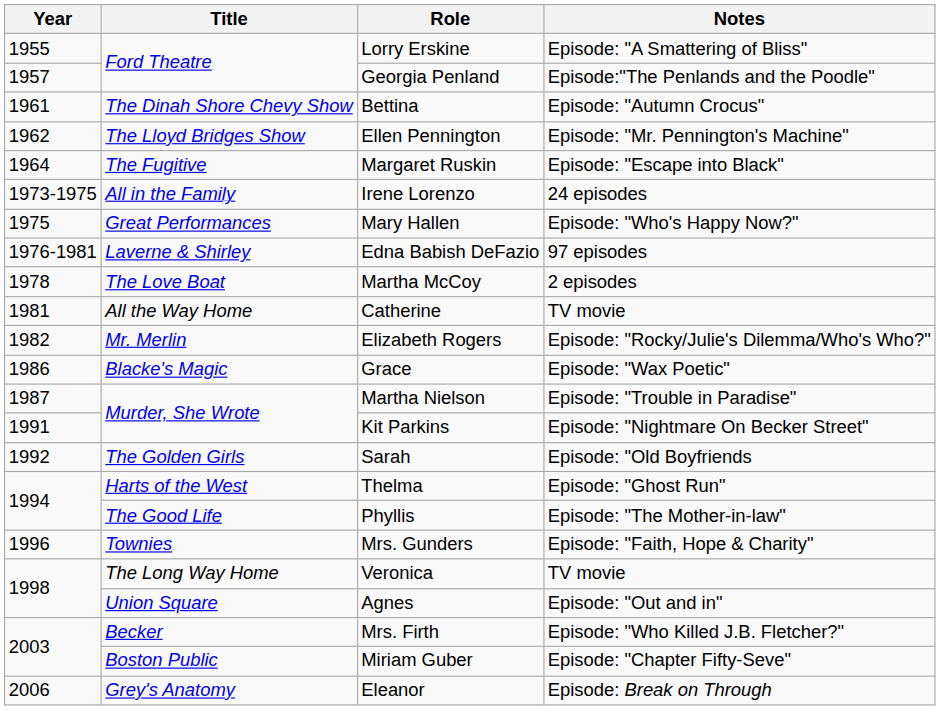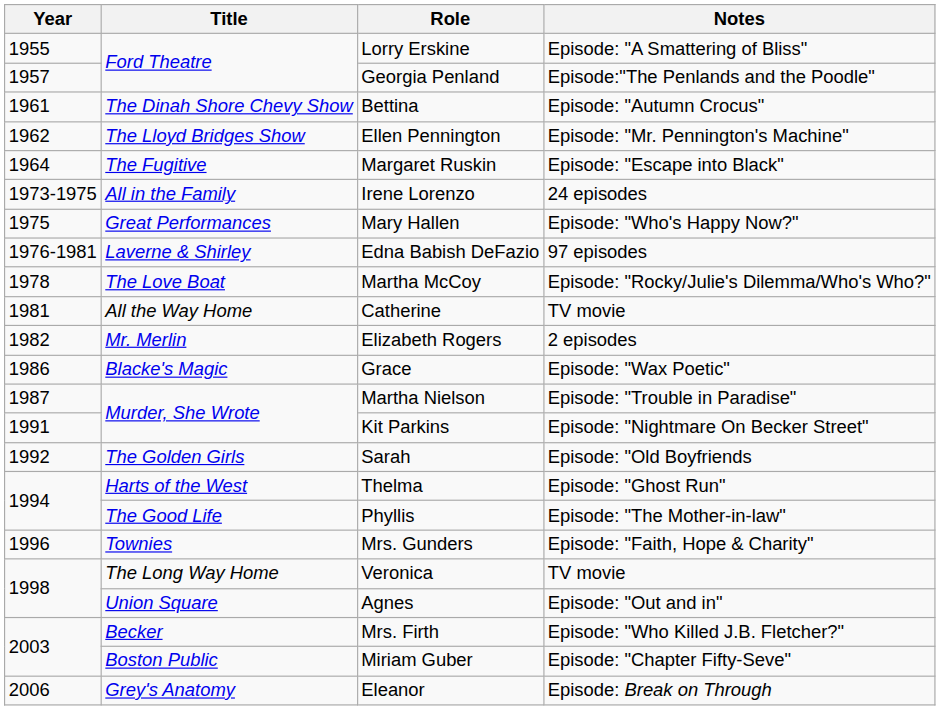 <table class="wikitable sortable sticky-header">
 <tr>
 <th>Year</th>
 <th>Title</th>
 <th>Role</th>
 <th>Notes</th>
 </tr>
 <tr>
 <td>1955</td>
 <td rowspan=2><em><a href='#'>Ford Theatre</a></em></td>
 <td>Lorry Erskine</td>
 <td>Episode: "A Smattering of Bliss"</td>
 </tr>
 <tr>
 <td>1957</td>
 <td>Georgia Penland</td>
 <td>Episode:"The Penlands and the Poodle"</td>
 </tr>
 <tr>
 <td>1961</td>
 <td><em><a href='#'>The Dinah Shore Chevy Show</a></em></td>
 <td>Bettina</td>
 <td>Episode: "Autumn Crocus"</td>
 </tr>
 <tr>
 <td>1962</td>
 <td><em><a href='#'>The Lloyd Bridges Show</a></em></td>
 <td>Ellen Pennington</td>
 <td>Episode: "Mr. Pennington's Machine"</td>
 </tr>
 <tr>
 <td>1964</td>
 <td><em><a href='#'>The Fugitive</a></em></td>
 <td>Margaret Ruskin</td>
 <td>Episode: "Escape into Black"</td>
 </tr>
 <tr>
 <td>1973-1975</td>
 <td><em><a href='#'>All in the Family</a></em></td>
 <td>Irene Lorenzo</td>
 <td>24 episodes</td>
 </tr>
 <tr>
 <td>1975</td>
 <td><em><a href='#'>Great Performances</a></em></td>
 <td>Mary Hallen</td>
 <td>Episode: "Who's Happy Now?"</td>
 </tr>
 <tr>
 <td>1976-1981</td>
 <td><em><a href='#'>Laverne & Shirley</a></em></td>
 <td>Edna Babish DeFazio</td>
 <td>97 episodes</td>
 </tr>
 <tr>
 <td>1978</td>
 <td><em><a href='#'>The Love Boat</a></em></td>
 <td>Martha McCoy</td>
-<td>2 episodes</td>
+<td>Episode: "Rocky/Julie's Dilemma/Who's Who?"</td>
 </tr>
 <tr>
 <td>1981</td>
 <td><em>All the Way Home</em></td>
 <td>Catherine</td>
 <td>TV movie</td>
 </tr>
 <tr>
 <td>1982</td>
 <td><em><a href='#'>Mr. Merlin</a></em></td>
 <td>Elizabeth Rogers</td>
-<td>Episode: "Rocky/Julie's Dilemma/Who's Who?"</td>
+<td>2 episodes</td>
 </tr>
 <tr>
 <td>1986</td>
 <td><em><a href='#'>Blacke's Magic</a></em></td>
 <td>Grace</td>
 <td>Episode: "Wax Poetic"</td>
 </tr>
 <tr>
 <td>1987</td>
 <td rowspan=2><em><a href='#'>Murder, She Wrote</a></em></td>
 <td>Martha Nielson</td>
 <td>Episode: "Trouble in Paradise"</td>
 </tr>
 <tr>
 <td>1991</td>
 <td>Kit Parkins</td>
 <td>Episode: "Nightmare On Becker Street"</td>
 </tr>
 <tr>
 <td>1992</td>
 <td><em><a href='#'>The Golden Girls</a></em></td>
 <td>Sarah</td>
 <td>Episode: "Old Boyfriends</td>
 </tr>
 <tr>
 <td rowspan=2>1994</td>
 <td><em><a href='#'>Harts of the West</a></em></td>
 <td>Thelma</td>
 <td>Episode: "Ghost Run"</td>
 </tr>
 <tr>
 <td><em><a href='#'>The Good Life</a></em></td>
 <td>Phyllis</td>
 <td>Episode: "The Mother-in-law"</td>
 </tr>
 <tr>
 <td>1996</td>
 <td><em><a href='#'>Townies</a></em></td>
 <td>Mrs. Gunders</td>
 <td>Episode: "Faith, Hope & Charity"</td>
 </tr>
 <tr>
 <td rowspan=2>1998</td>
 <td><em>The Long Way Home</em></td>
 <td>Veronica</td>
 <td>TV movie</td>
 </tr>
 <tr>
 <td><em><a href='#'>Union Square</a></em></td>
 <td>Agnes</td>
 <td>Episode: "Out and in"</td>
 </tr>
 <tr>
 <td rowspan=2>2003</td>
 <td><em><a href='#'>Becker</a></em></td>
 <td>Mrs. Firth</td>
 <td>Episode: "Who Killed J.B. Fletcher?"</td>
 </tr>
 <tr>
 <td><em><a href='#'>Boston Public</a></em></td>
 <td>Miriam Guber</td>
 <td>Episode: "Chapter Fifty-Seve"</td>
 </tr>
 <tr>
 <td>2006</td>
 <td><em><a href='#'>Grey's Anatomy</a></em></td>
 <td>Eleanor</td>
 <td>Episode: <em>Break on Through</em></td>
 </tr>
 </table>
